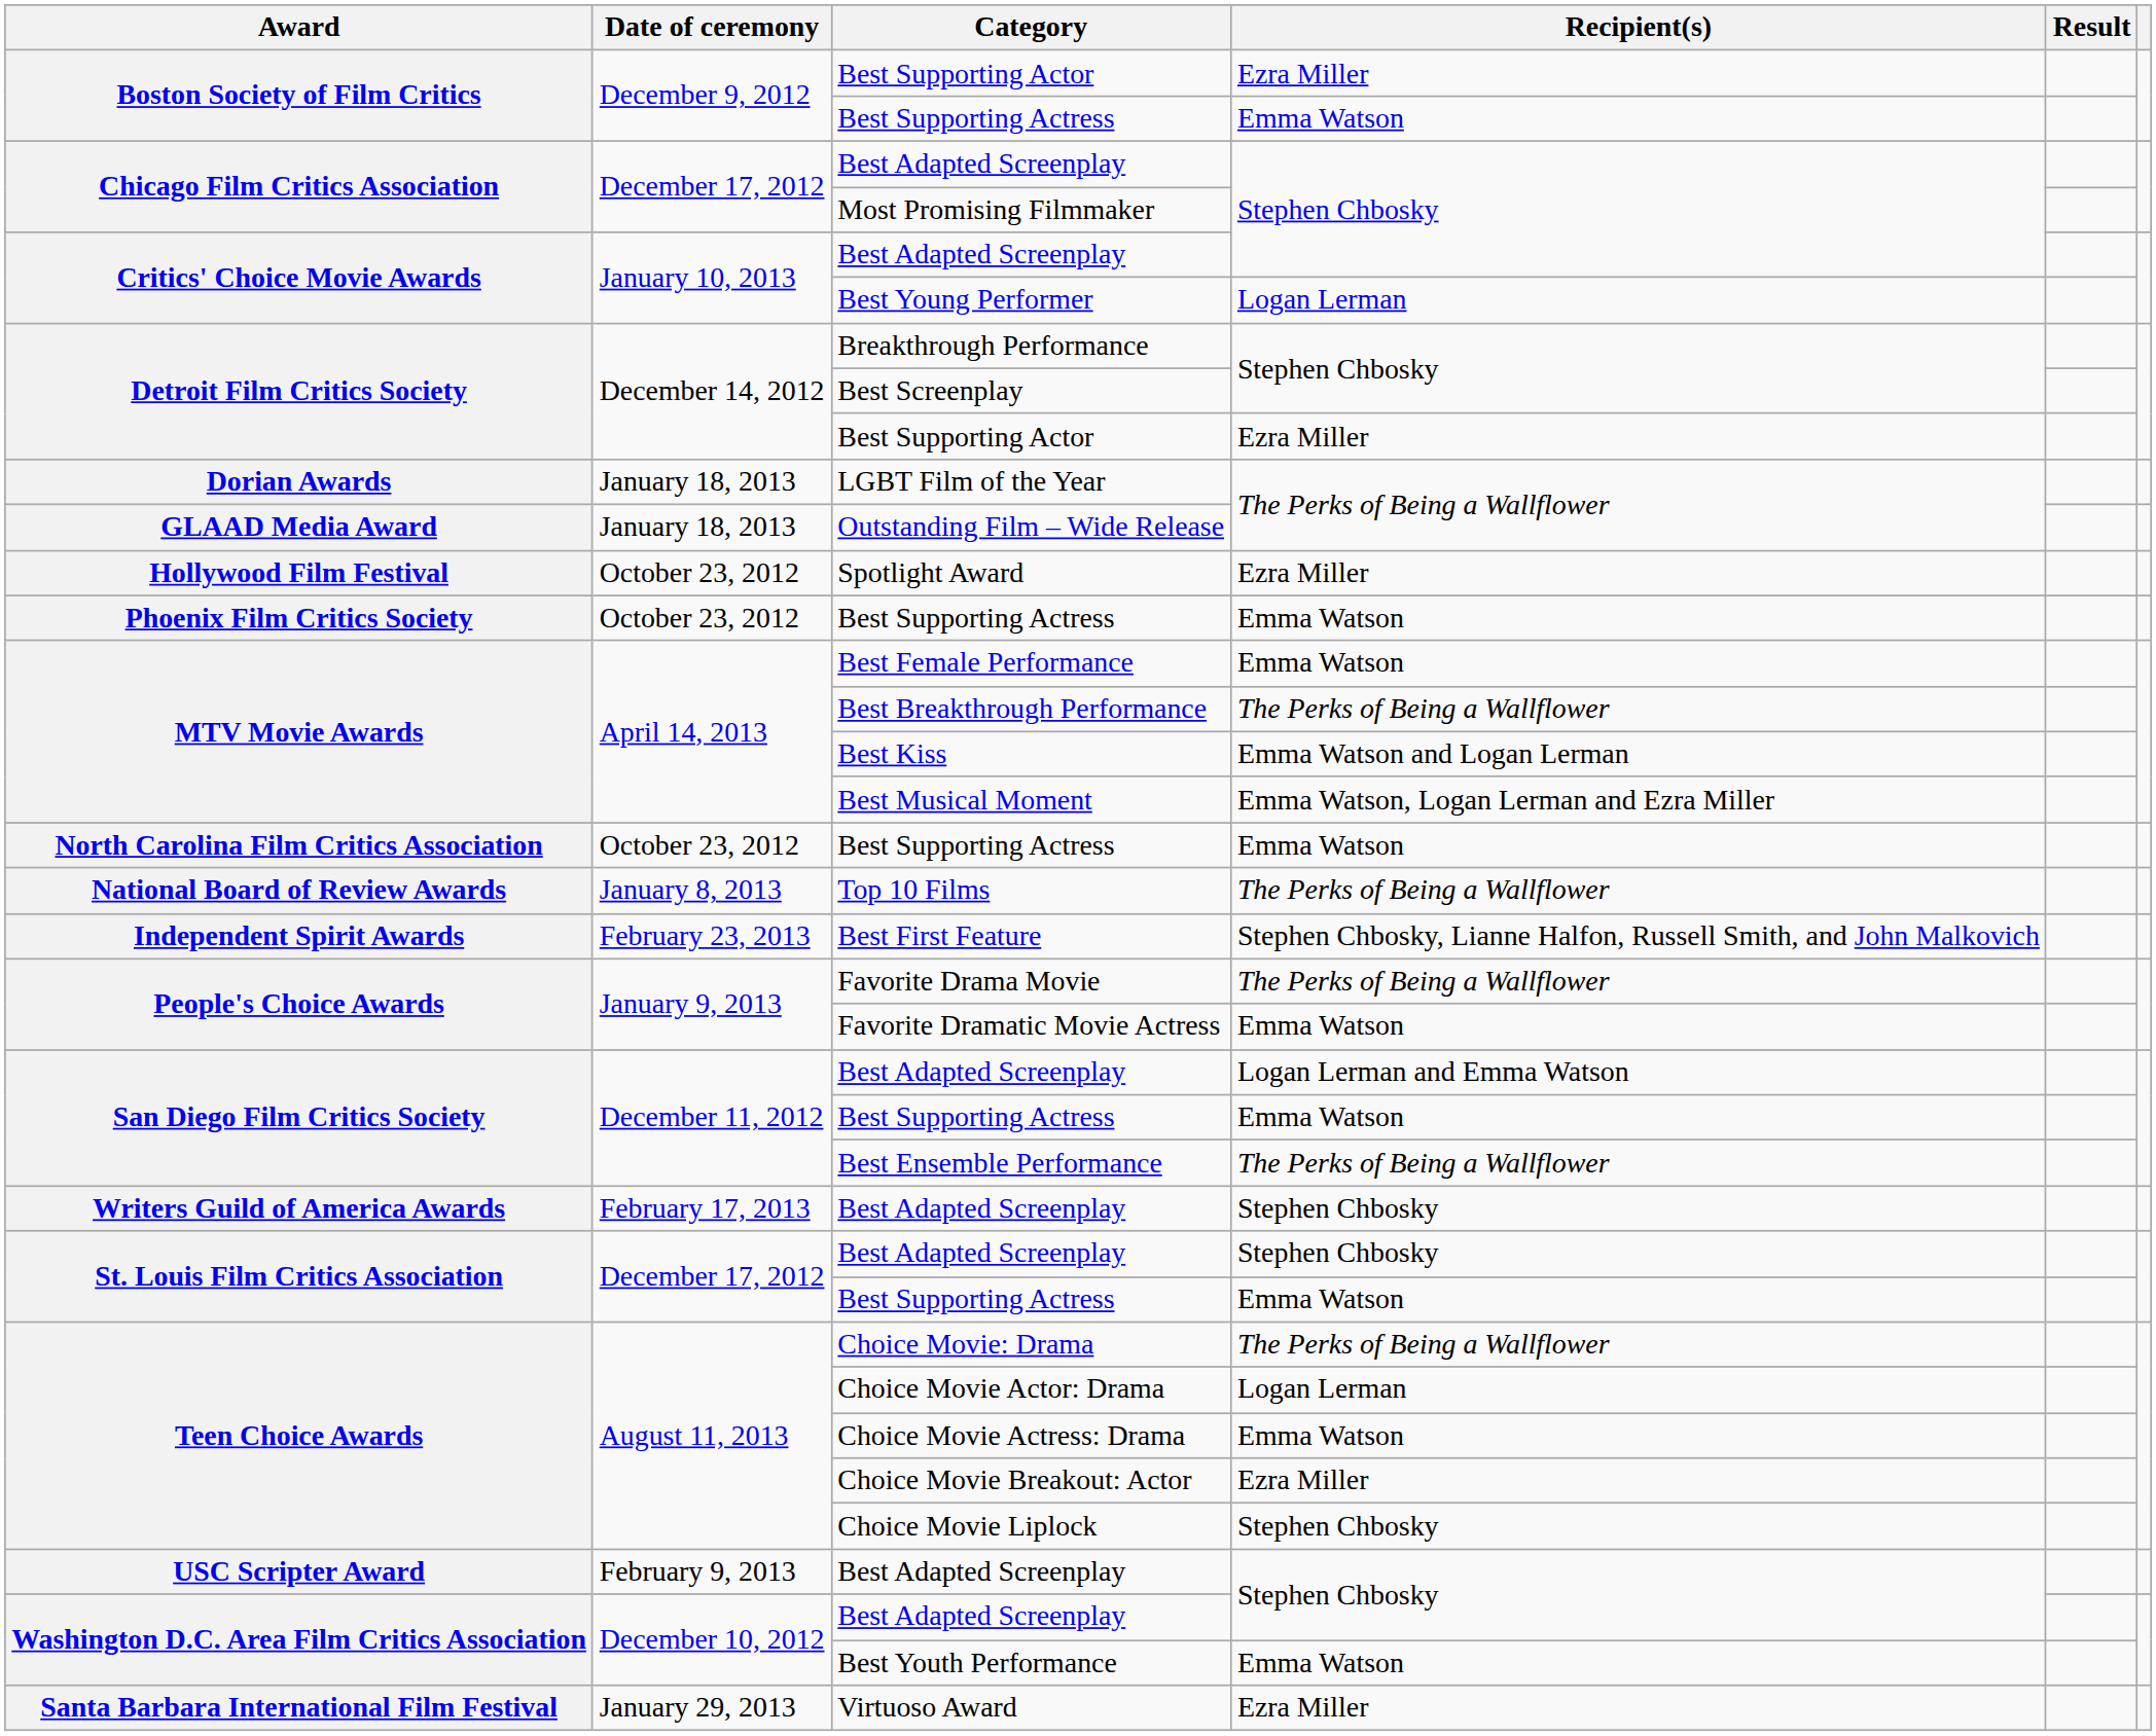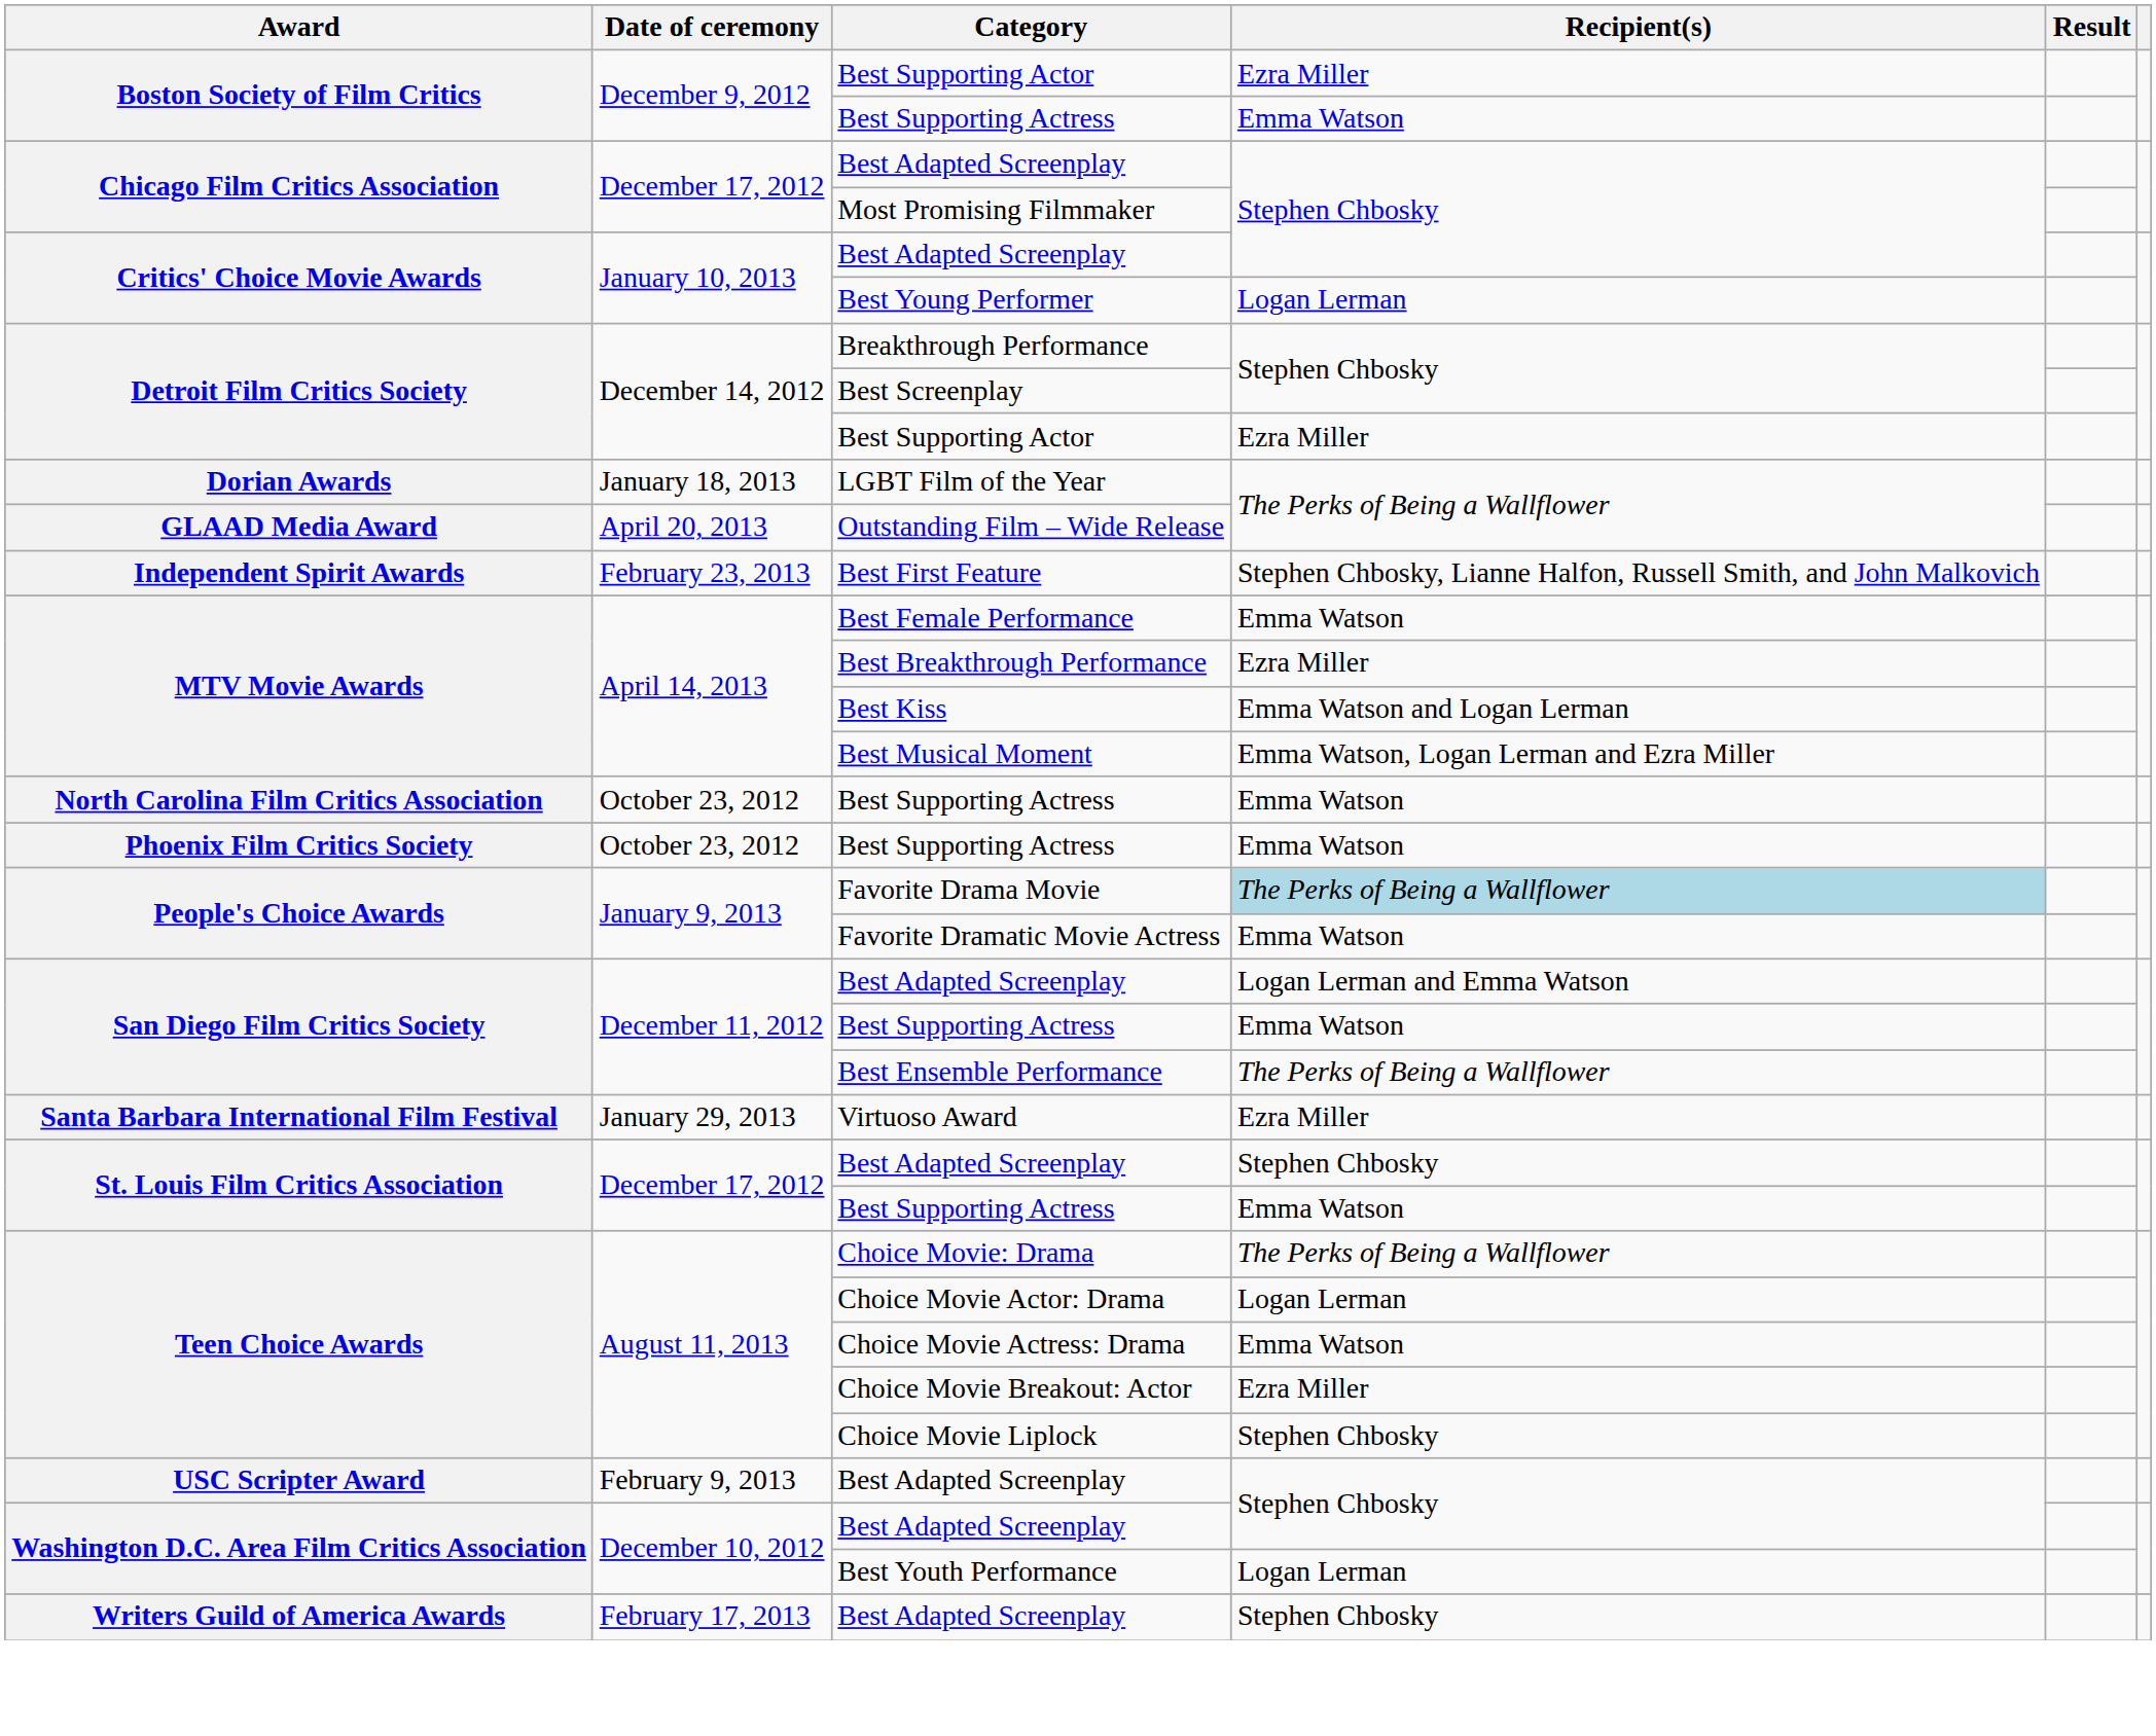 <table class="wikitable plainrowheaders sortable">
 <tr>
 <th scope="col">Award</th>
 <th scope="col">Date of ceremony</th>
 <th scope="col">Category</th>
 <th scope="col">Recipient(s)</th>
 <th scope="col">Result</th>
 <th scope="col" class="unsortable"></th>
 </tr>
 <tr>
 <th scope="row" rowspan="2"><a href='#'>Boston Society of Film Critics</a></th>
 <td rowspan="2"><a href='#'>December 9, 2012</a></td>
 <td><a href='#'>Best Supporting Actor</a></td>
 <td><a href='#'>Ezra Miller</a></td>
 <td></td>
 <td rowspan="2" style="text-align:center;"></td>
 </tr>
 <tr>
 <td><a href='#'>Best Supporting Actress</a></td>
 <td><a href='#'>Emma Watson</a></td>
 <td></td>
 </tr>
 <tr>
 <th scope="row" rowspan=2><a href='#'>Chicago Film Critics Association</a></th>
 <td rowspan=2><a href='#'>December 17, 2012</a></td>
 <td><a href='#'>Best Adapted Screenplay</a></td>
 <td rowspan=3><a href='#'>Stephen Chbosky</a></td>
 <td></td>
 <td rowspan=2 style="text-align:center;"></td>
 </tr>
 <tr>
 <td>Most Promising Filmmaker</td>
 <td></td>
 </tr>
 <tr>
 <th scope="row" rowspan=2><a href='#'>Critics' Choice Movie Awards</a></th>
 <td rowspan=2><a href='#'>January 10, 2013</a></td>
 <td><a href='#'>Best Adapted Screenplay</a></td>
 <td></td>
 <td style="text-align:center;" rowspan=2></td>
 </tr>
 <tr>
 <td><a href='#'>Best Young Performer</a></td>
 <td><a href='#'>Logan Lerman</a></td>
 <td></td>
 </tr>
 <tr>
 <th scope="row" rowspan=3><a href='#'>Detroit Film Critics Society</a></th>
 <td rowspan=3>December 14, 2012</td>
 <td>Breakthrough Performance</td>
 <td rowspan=2>Stephen Chbosky</td>
 <td></td>
 <td style="text-align:center;" rowspan=3></td>
 </tr>
 <tr>
 <td>Best Screenplay</td>
 <td></td>
 </tr>
 <tr>
 <td>Best Supporting Actor</td>
 <td>Ezra Miller</td>
 <td></td>
 </tr>
 <tr>
 <th scope="row"><a href='#'>Dorian Awards</a></th>
 <td>January 18, 2013</td>
 <td>LGBT Film of the Year</td>
 <td rowspan=2><em>The Perks of Being a Wallflower</em></td>
 <td></td>
 <td style="text-align:center;"></td>
 </tr>
 <tr>
 <th scope="row"><a href='#'>GLAAD Media Award</a></th>
-<td>January 18, 2013</td>
+<td><a href='#'>April 20, 2013</a></td>
 <td><a href='#'>Outstanding Film – Wide Release</a></td>
 <td></td>
 <td style="text-align:center;"></td>
 </tr>
 <tr>
-<th scope="row"><a href='#'>Hollywood Film Festival</a></th>
-<td>October 23, 2012</td>
-<td>Spotlight Award</td>
-<td>Ezra Miller</td>
+<th scope="row"><a href='#'>Independent Spirit Awards</a></th>
+<td><a href='#'>February 23, 2013</a></td>
+<td><a href='#'>Best First Feature</a></td>
+<td>Stephen Chbosky, Lianne Halfon, Russell Smith, and <a href='#'>John Malkovich</a></td>
 <td></td>
 <td style="text-align:center;"></td>
-</tr>
-<tr>
-<th scope="row"><a href='#'>Phoenix Film Critics Society</a></th>
-<td>October 23, 2012</td>
-<td>Best Supporting Actress</td>
-<td>Emma Watson</td>
-<td></td>
-<td></td>
 </tr>
 <tr>
 <th scope="row" rowspan=4><a href='#'>MTV Movie Awards</a></th>
 <td rowspan=4><a href='#'>April 14, 2013</a></td>
 <td><a href='#'>Best Female Performance</a></td>
 <td>Emma Watson</td>
 <td></td>
 <td style="text-align:center;" rowspan=4></td>
 </tr>
 <tr>
 <td><a href='#'>Best Breakthrough Performance</a></td>
-<td><em>The Perks of Being a Wallflower</em></td>
+<td>Ezra Miller</td>
 <td></td>
 </tr>
 <tr>
 <td><a href='#'>Best Kiss</a></td>
 <td>Emma Watson and Logan Lerman</td>
 <td></td>
 </tr>
 <tr>
 <td><a href='#'>Best Musical Moment</a></td>
 <td>Emma Watson, Logan Lerman and Ezra Miller</td>
 <td></td>
 </tr>
 <tr>
 <th scope="row"><a href='#'>North Carolina Film Critics Association</a></th>
 <td>October 23, 2012</td>
 <td>Best Supporting Actress</td>
 <td>Emma Watson</td>
 <td></td>
 <td></td>
 </tr>
 <tr>
-<th scope="row"><a href='#'>National Board of Review Awards</a></th>
-<td><a href='#'>January 8, 2013</a></td>
-<td><a href='#'>Top 10 Films</a></td>
-<td><em>The Perks of Being a Wallflower</em></td>
+<th scope="row"><a href='#'>Phoenix Film Critics Society</a></th>
+<td>October 23, 2012</td>
+<td>Best Supporting Actress</td>
+<td>Emma Watson</td>
 <td></td>
-<td style="text-align:center;"></td>
-</tr>
-<tr>
-<th scope="row"><a href='#'>Independent Spirit Awards</a></th>
-<td><a href='#'>February 23, 2013</a></td>
-<td><a href='#'>Best First Feature</a></td>
-<td>Stephen Chbosky, Lianne Halfon, Russell Smith, and <a href='#'>John Malkovich</a></td>
 <td></td>
-<td style="text-align:center;"></td>
 </tr>
 <tr>
 <th scope="row" rowspan=2><a href='#'>People's Choice Awards</a></th>
 <td rowspan=2><a href='#'>January 9, 2013</a></td>
 <td>Favorite Drama Movie</td>
-<td><em>The Perks of Being a Wallflower</em></td>
+<td style="background: lightblue;"><em>The Perks of Being a Wallflower</em></td>
 <td></td>
 <td style="text-align:center;" rowspan=2></td>
 </tr>
 <tr>
 <td>Favorite Dramatic Movie Actress</td>
 <td>Emma Watson</td>
 <td></td>
 </tr>
 <tr>
 <th scope="row" rowspan=3><a href='#'>San Diego Film Critics Society</a></th>
 <td rowspan=3><a href='#'>December 11, 2012</a></td>
 <td><a href='#'>Best Adapted Screenplay</a></td>
 <td>Logan Lerman and Emma Watson</td>
 <td></td>
 <td style="text-align:center;" rowspan=3></td>
 </tr>
 <tr>
 <td><a href='#'>Best Supporting Actress</a></td>
 <td>Emma Watson</td>
 <td></td>
 </tr>
 <tr>
 <td><a href='#'>Best Ensemble Performance</a></td>
 <td><em>The Perks of Being a Wallflower</em></td>
 <td></td>
 </tr>
 <tr>
-<th scope="row"><a href='#'>Writers Guild of America Awards</a></th>
-<td><a href='#'>February 17, 2013</a></td>
-<td><a href='#'>Best Adapted Screenplay</a></td>
-<td>Stephen Chbosky</td>
+<th scope="row"><a href='#'>Santa Barbara International Film Festival</a></th>
+<td>January 29, 2013</td>
+<td>Virtuoso Award</td>
+<td>Ezra Miller</td>
 <td></td>
 <td style="text-align:center;"></td>
 </tr>
 <tr>
 <th scope="row" rowspan=2><a href='#'>St. Louis Film Critics Association</a></th>
 <td rowspan=2><a href='#'>December 17, 2012</a></td>
 <td><a href='#'>Best Adapted Screenplay</a></td>
 <td>Stephen Chbosky</td>
 <td></td>
 <td style="text-align:center;" rowspan=2></td>
 </tr>
 <tr>
 <td><a href='#'>Best Supporting Actress</a></td>
 <td>Emma Watson</td>
 <td></td>
 </tr>
 <tr>
 <th scope="row" rowspan=5><a href='#'>Teen Choice Awards</a></th>
 <td rowspan=5><a href='#'>August 11, 2013</a></td>
 <td><a href='#'>Choice Movie: Drama</a></td>
 <td><em>The Perks of Being a Wallflower</em></td>
 <td></td>
 <td style="text-align:center;" rowspan=5></td>
 </tr>
 <tr>
 <td>Choice Movie Actor: Drama</td>
 <td>Logan Lerman</td>
 <td></td>
 </tr>
 <tr>
 <td>Choice Movie Actress: Drama</td>
 <td>Emma Watson</td>
 <td></td>
 </tr>
 <tr>
 <td>Choice Movie Breakout: Actor</td>
 <td>Ezra Miller</td>
 <td></td>
 </tr>
 <tr>
 <td>Choice Movie Liplock</td>
 <td>Stephen Chbosky</td>
 <td></td>
 </tr>
 <tr>
 <th scope="row"><a href='#'>USC Scripter Award</a></th>
 <td>February 9, 2013</td>
 <td>Best Adapted Screenplay</td>
 <td rowspan=2>Stephen Chbosky</td>
 <td></td>
 <td style="text-align:center;"></td>
 </tr>
 <tr>
 <th scope="row" rowspan=2><a href='#'>Washington D.C. Area Film Critics Association</a></th>
 <td rowspan=2><a href='#'>December 10, 2012</a></td>
 <td><a href='#'>Best Adapted Screenplay</a></td>
 <td></td>
 <td style="text-align:center;" rowspan=2></td>
 </tr>
 <tr>
 <td>Best Youth Performance</td>
-<td>Emma Watson</td>
+<td>Logan Lerman</td>
 <td></td>
 </tr>
 <tr>
-<th scope="row"><a href='#'>Santa Barbara International Film Festival</a></th>
-<td>January 29, 2013</td>
-<td>Virtuoso Award</td>
-<td>Ezra Miller</td>
+<th scope="row"><a href='#'>Writers Guild of America Awards</a></th>
+<td><a href='#'>February 17, 2013</a></td>
+<td><a href='#'>Best Adapted Screenplay</a></td>
+<td>Stephen Chbosky</td>
 <td></td>
 <td style="text-align:center;"></td>
 </tr>
 </table>
